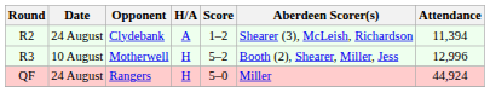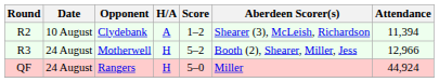 <table class="wikitable" style="text-align:center">
 <tr>
 <th>Round</th>
 <th>Date</th>
 <th>Opponent</th>
 <th>H/A</th>
 <th>Score</th>
 <th>Aberdeen Scorer(s)</th>
 <th>Attendance</th>
 </tr>
 <tr bgcolor=#EEFFEE>
 <td>R2</td>
-<td align=left>24 August</td>
+<td align=left>10 August</td>
 <td align=left><a href='#'>Clydebank</a></td>
 <td><a href='#'>A</a></td>
 <td>1–2</td>
 <td align=left><a href='#'>Shearer</a> (3), <a href='#'>McLeish</a>, <a href='#'>Richardson</a></td>
 <td>11,394</td>
 </tr>
 <tr bgcolor=#EEFFEE>
 <td>R3</td>
-<td align=left>10 August</td>
+<td align=left>24 August</td>
 <td align=left><a href='#'>Motherwell</a></td>
 <td><a href='#'>H</a></td>
 <td>5–2</td>
 <td align=left><a href='#'>Booth</a> (2), <a href='#'>Shearer</a>, <a href='#'>Miller</a>, <a href='#'>Jess</a></td>
-<td>12,996</td>
+<td>12,966</td>
 </tr>
 <tr bgcolor=#FFCCCC>
 <td>QF</td>
 <td align=left>24 August</td>
 <td align=left><a href='#'>Rangers</a></td>
 <td><a href='#'>H</a></td>
 <td>5–0</td>
 <td align=left><a href='#'>Miller</a></td>
 <td>44,924</td>
 </tr>
 <tr>
 </tr>
 </table>
